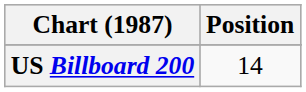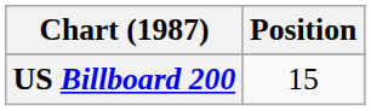 <table class="wikitable sortable plainrowheaders" style="text-align:center;">
 <tr>
 <th scope="col">Chart (1987)</th>
 <th scope="col">Position</th>
 </tr>
 <tr>
 </tr>
 <tr>
 <th scope="row">US <em><a href='#'>Billboard 200</a></em></th>
-<td>14</td>
+<td>15</td>
 </tr>
 </table>
